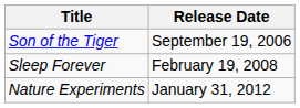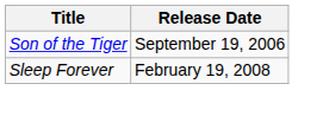 <table class="wikitable">
 <tr>
 <th>Title</th>
 <th>Release Date</th>
 </tr>
 <tr>
 <td><em><a href='#'>Son of the Tiger</a></em></td>
 <td>September 19, 2006</td>
 </tr>
 <tr>
 <td><em>Sleep Forever</em></td>
 <td>February 19, 2008</td>
 </tr>
-<tr>
-<td><em>Nature Experiments</em></td>
-<td>January 31, 2012</td>
-</tr>
 </table>
